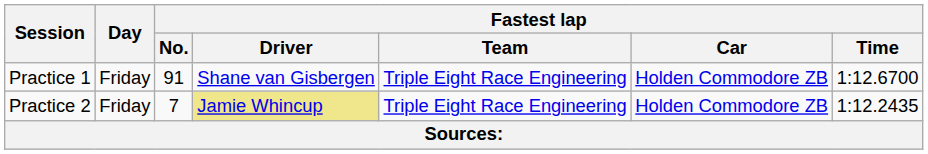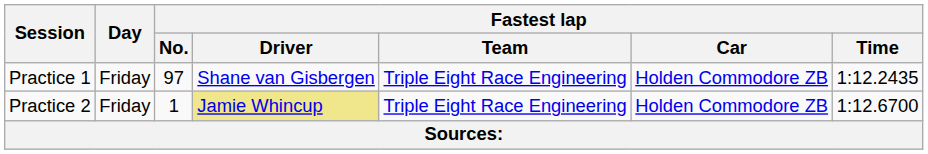 <table class="wikitable" style="font-size: 85%">
 <tr>
 <th rowspan="2">Session</th>
 <th rowspan="2">Day</th>
 <th colspan="5">Fastest lap</th>
 </tr>
 <tr>
 <th>No.</th>
 <th>Driver</th>
 <th>Team</th>
 <th>Car</th>
 <th>Time</th>
 </tr>
 <tr>
 <td>Practice 1</td>
 <td>Friday</td>
-<td align="center">91</td>
+<td align="center">97</td>
 <td> <a href='#'>Shane van Gisbergen</a></td>
+<td><a href='#'>Triple Eight Race Engineering</a></td>
+<td><a href='#'>Holden Commodore ZB</a></td>
+<td>1:12.2435</td>
+</tr>
+<tr>
+<td>Practice 2</td>
+<td>Friday</td>
+<td align="center">1</td>
+<td style="background: khaki;"> <a href='#'>Jamie Whincup</a></td>
 <td><a href='#'>Triple Eight Race Engineering</a></td>
 <td><a href='#'>Holden Commodore ZB</a></td>
 <td>1:12.6700</td>
 </tr>
 <tr>
-<td>Practice 2</td>
-<td>Friday</td>
-<td align="center">7</td>
-<td style="background: khaki;"> <a href='#'>Jamie Whincup</a></td>
-<td><a href='#'>Triple Eight Race Engineering</a></td>
-<td><a href='#'>Holden Commodore ZB</a></td>
-<td>1:12.2435</td>
-</tr>
-<tr>
 <th colspan="7">Sources:</th>
 </tr>
 </table>
